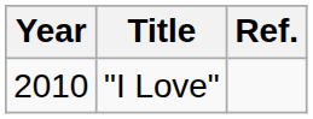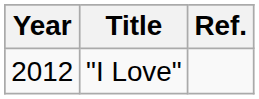 <table class="wikitable">
 <tr>
 <th>Year</th>
 <th>Title</th>
 <th>Ref.</th>
 </tr>
 <tr>
-<td>2010</td>
+<td>2012</td>
 <td>"I Love"</td>
 <td></td>
 </tr>
 </table>
